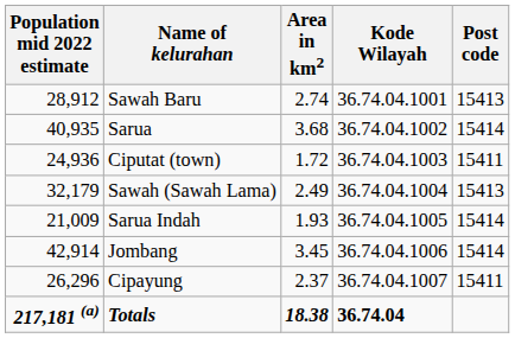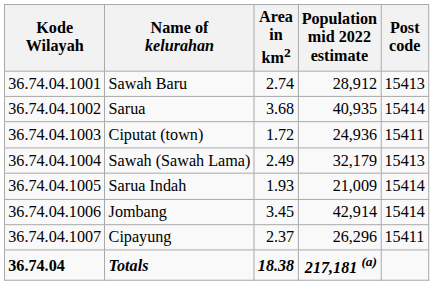 <table class="wikitable">
 <tr>
-<th>Population<br>mid 2022<br>estimate</th>
+<th>Kode <br>Wilayah</th>
 <th>Name of <br> <em>kelurahan</em></th>
 <th>Area <br>in <br>km<sup>2</sup></th>
-<th>Kode <br>Wilayah</th>
+<th>Population<br>mid 2022<br>estimate</th>
 <th>Post<br>code</th>
 </tr>
 <tr>
-<td align="right">28,912</td>
+<td>36.74.04.1001</td>
 <td>Sawah Baru</td>
 <td align="right">2.74</td>
-<td>36.74.04.1001</td>
+<td align="right">28,912</td>
 <td>15413</td>
 </tr>
 <tr>
-<td align="right">40,935</td>
+<td>36.74.04.1002</td>
 <td>Sarua</td>
 <td align="right">3.68</td>
-<td>36.74.04.1002</td>
+<td align="right">40,935</td>
 <td>15414</td>
 </tr>
 <tr>
-<td align="right">24,936</td>
+<td>36.74.04.1003</td>
 <td>Ciputat (town)</td>
 <td align="right">1.72</td>
-<td>36.74.04.1003</td>
+<td align="right">24,936</td>
 <td>15411</td>
 </tr>
 <tr>
-<td align="right">32,179</td>
+<td>36.74.04.1004</td>
 <td>Sawah (Sawah Lama)</td>
 <td align="right">2.49</td>
-<td>36.74.04.1004</td>
+<td align="right">32,179</td>
 <td>15413</td>
 </tr>
 <tr>
-<td align="right">21,009</td>
+<td>36.74.04.1005</td>
 <td>Sarua Indah</td>
 <td align="right">1.93</td>
-<td>36.74.04.1005</td>
+<td align="right">21,009</td>
 <td>15414</td>
 </tr>
 <tr>
-<td align="right">42,914</td>
+<td>36.74.04.1006</td>
 <td>Jombang</td>
 <td align="right">3.45</td>
-<td>36.74.04.1006</td>
+<td align="right">42,914</td>
 <td>15414</td>
 </tr>
 <tr>
-<td align="right">26,296</td>
+<td>36.74.04.1007</td>
 <td>Cipayung</td>
 <td align="right">2.37</td>
-<td>36.74.04.1007</td>
+<td align="right">26,296</td>
 <td>15411</td>
 </tr>
 <tr>
-<td align="right"><strong><em>217,181 <sup>(a)</sup></em></strong></td>
+<td><strong>36.74.04</strong></td>
 <td><strong><em>Totals</em></strong></td>
 <td align="right"><strong><em>18.38</em></strong></td>
-<td><strong>36.74.04</strong></td>
+<td align="right"><strong><em>217,181 <sup>(a)</sup></em></strong></td>
 <td></td>
 </tr>
 </table>
